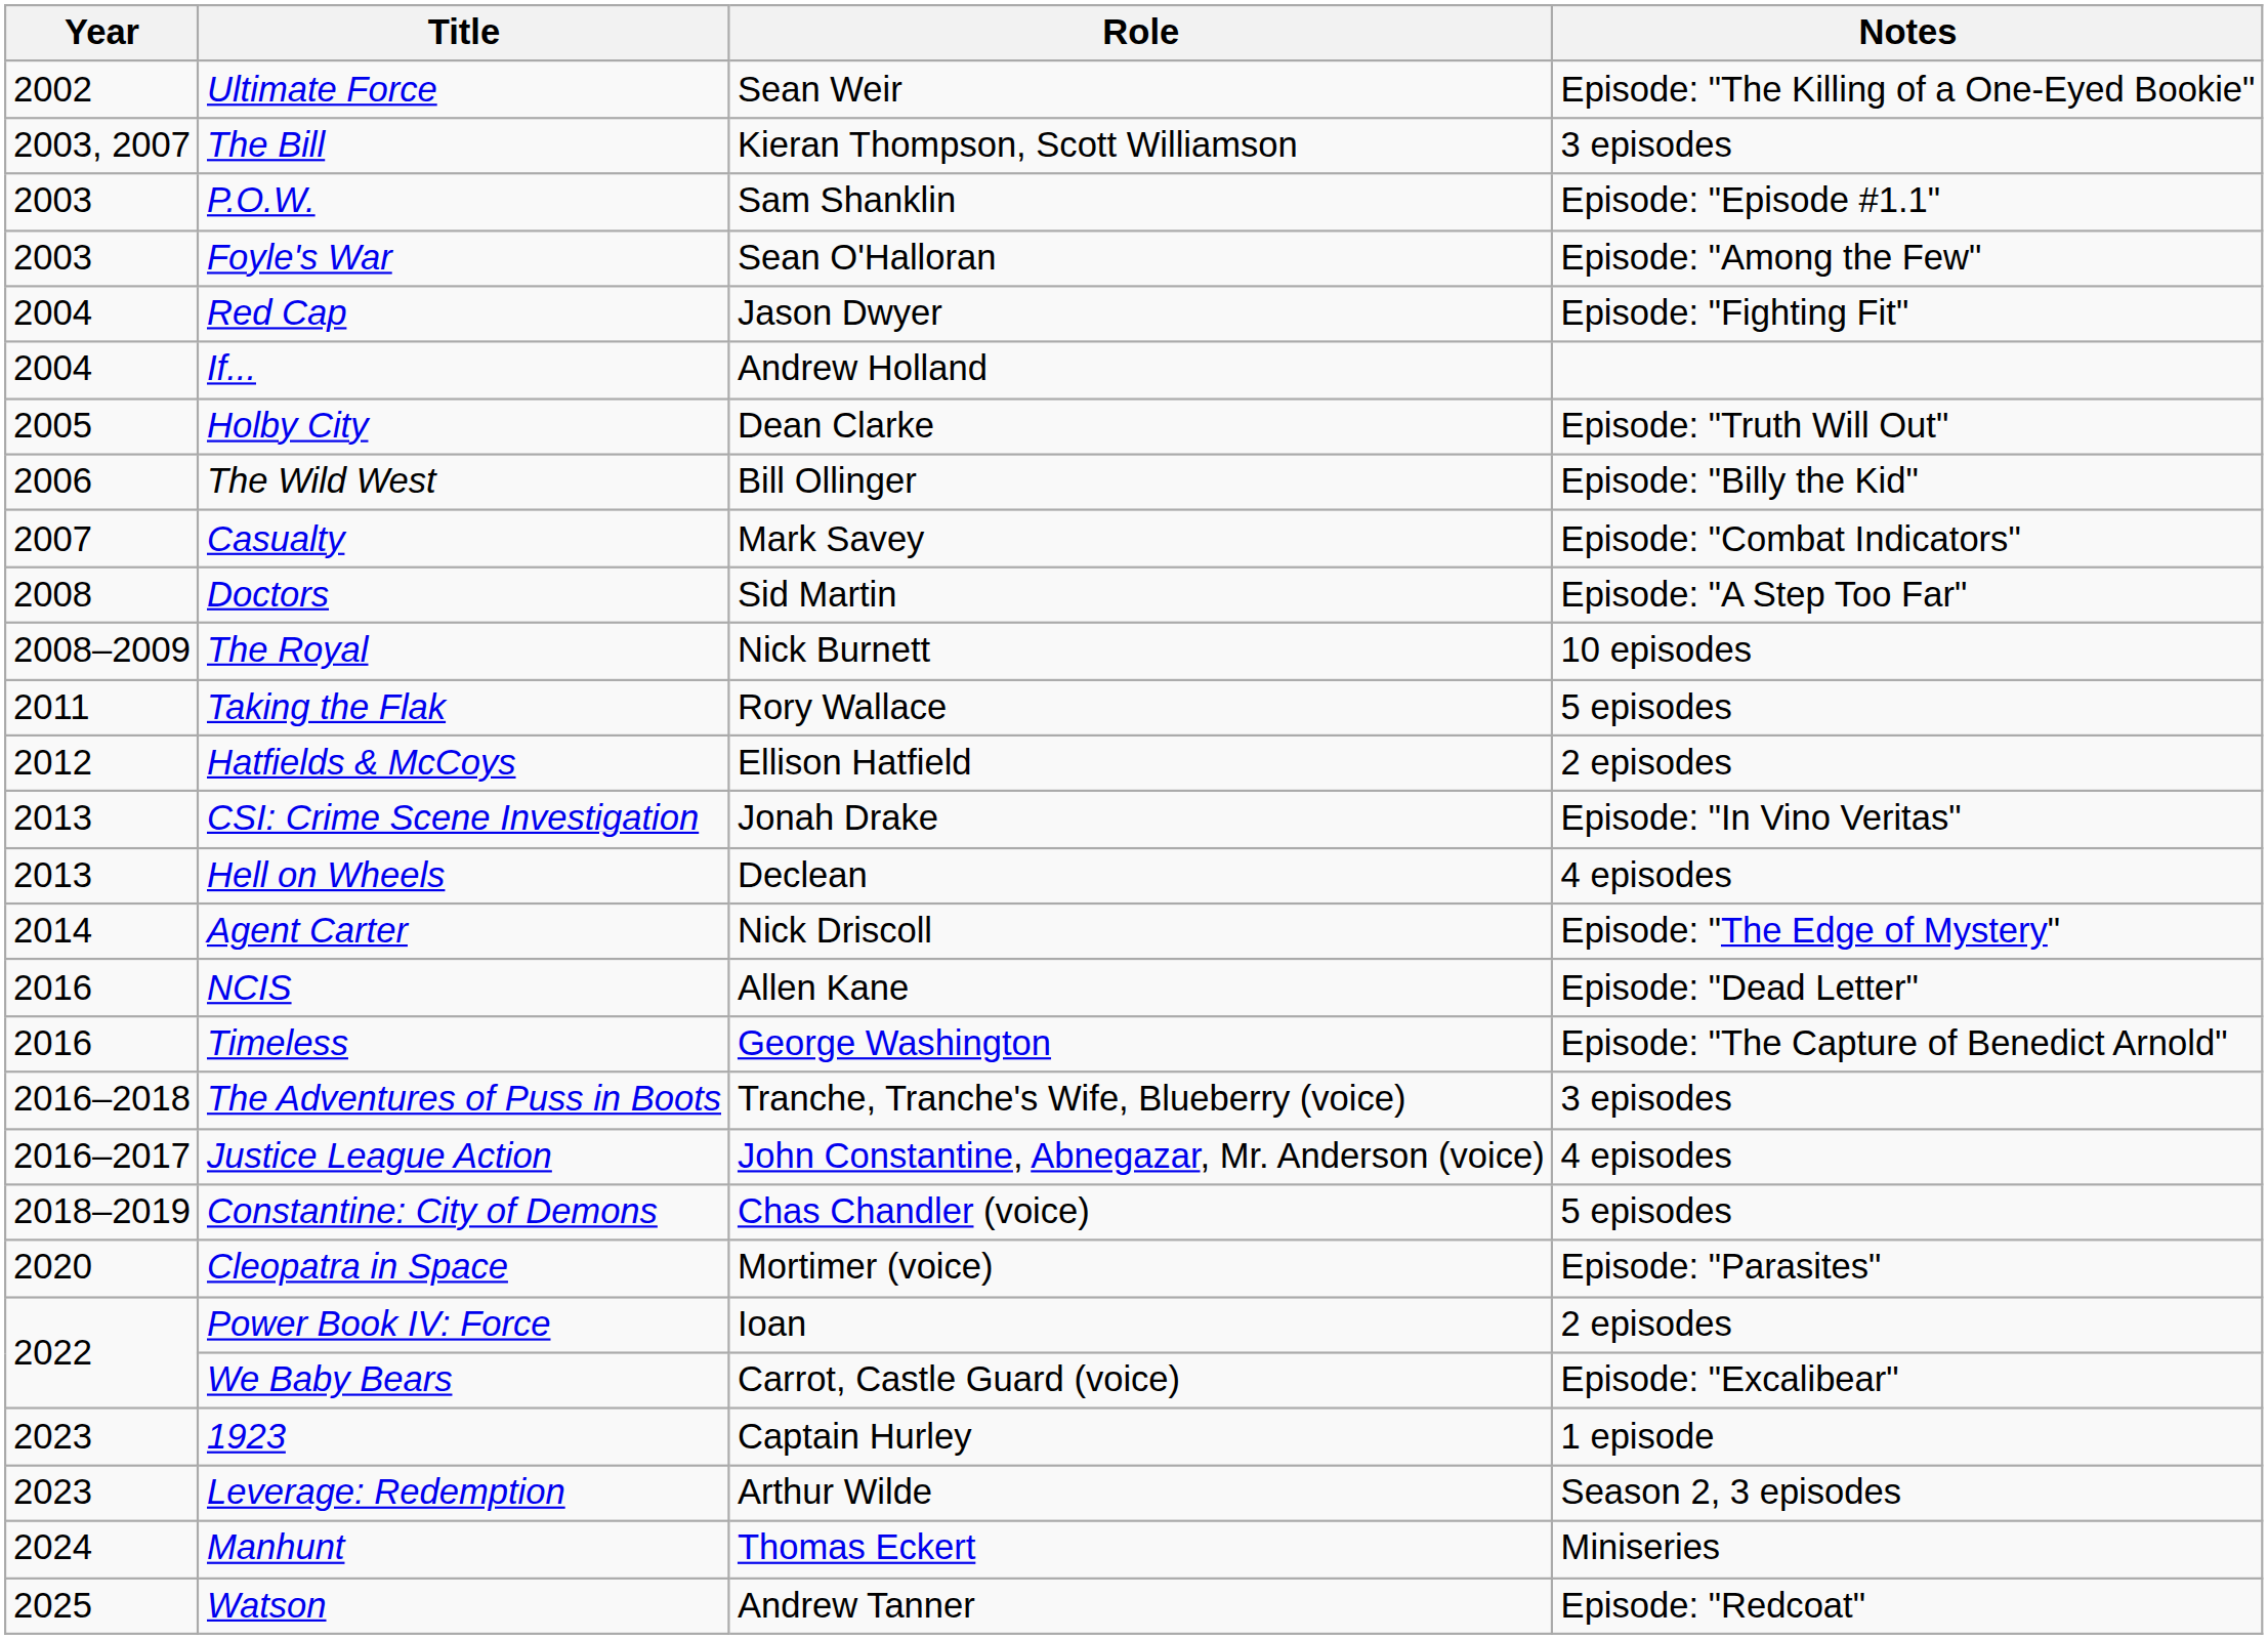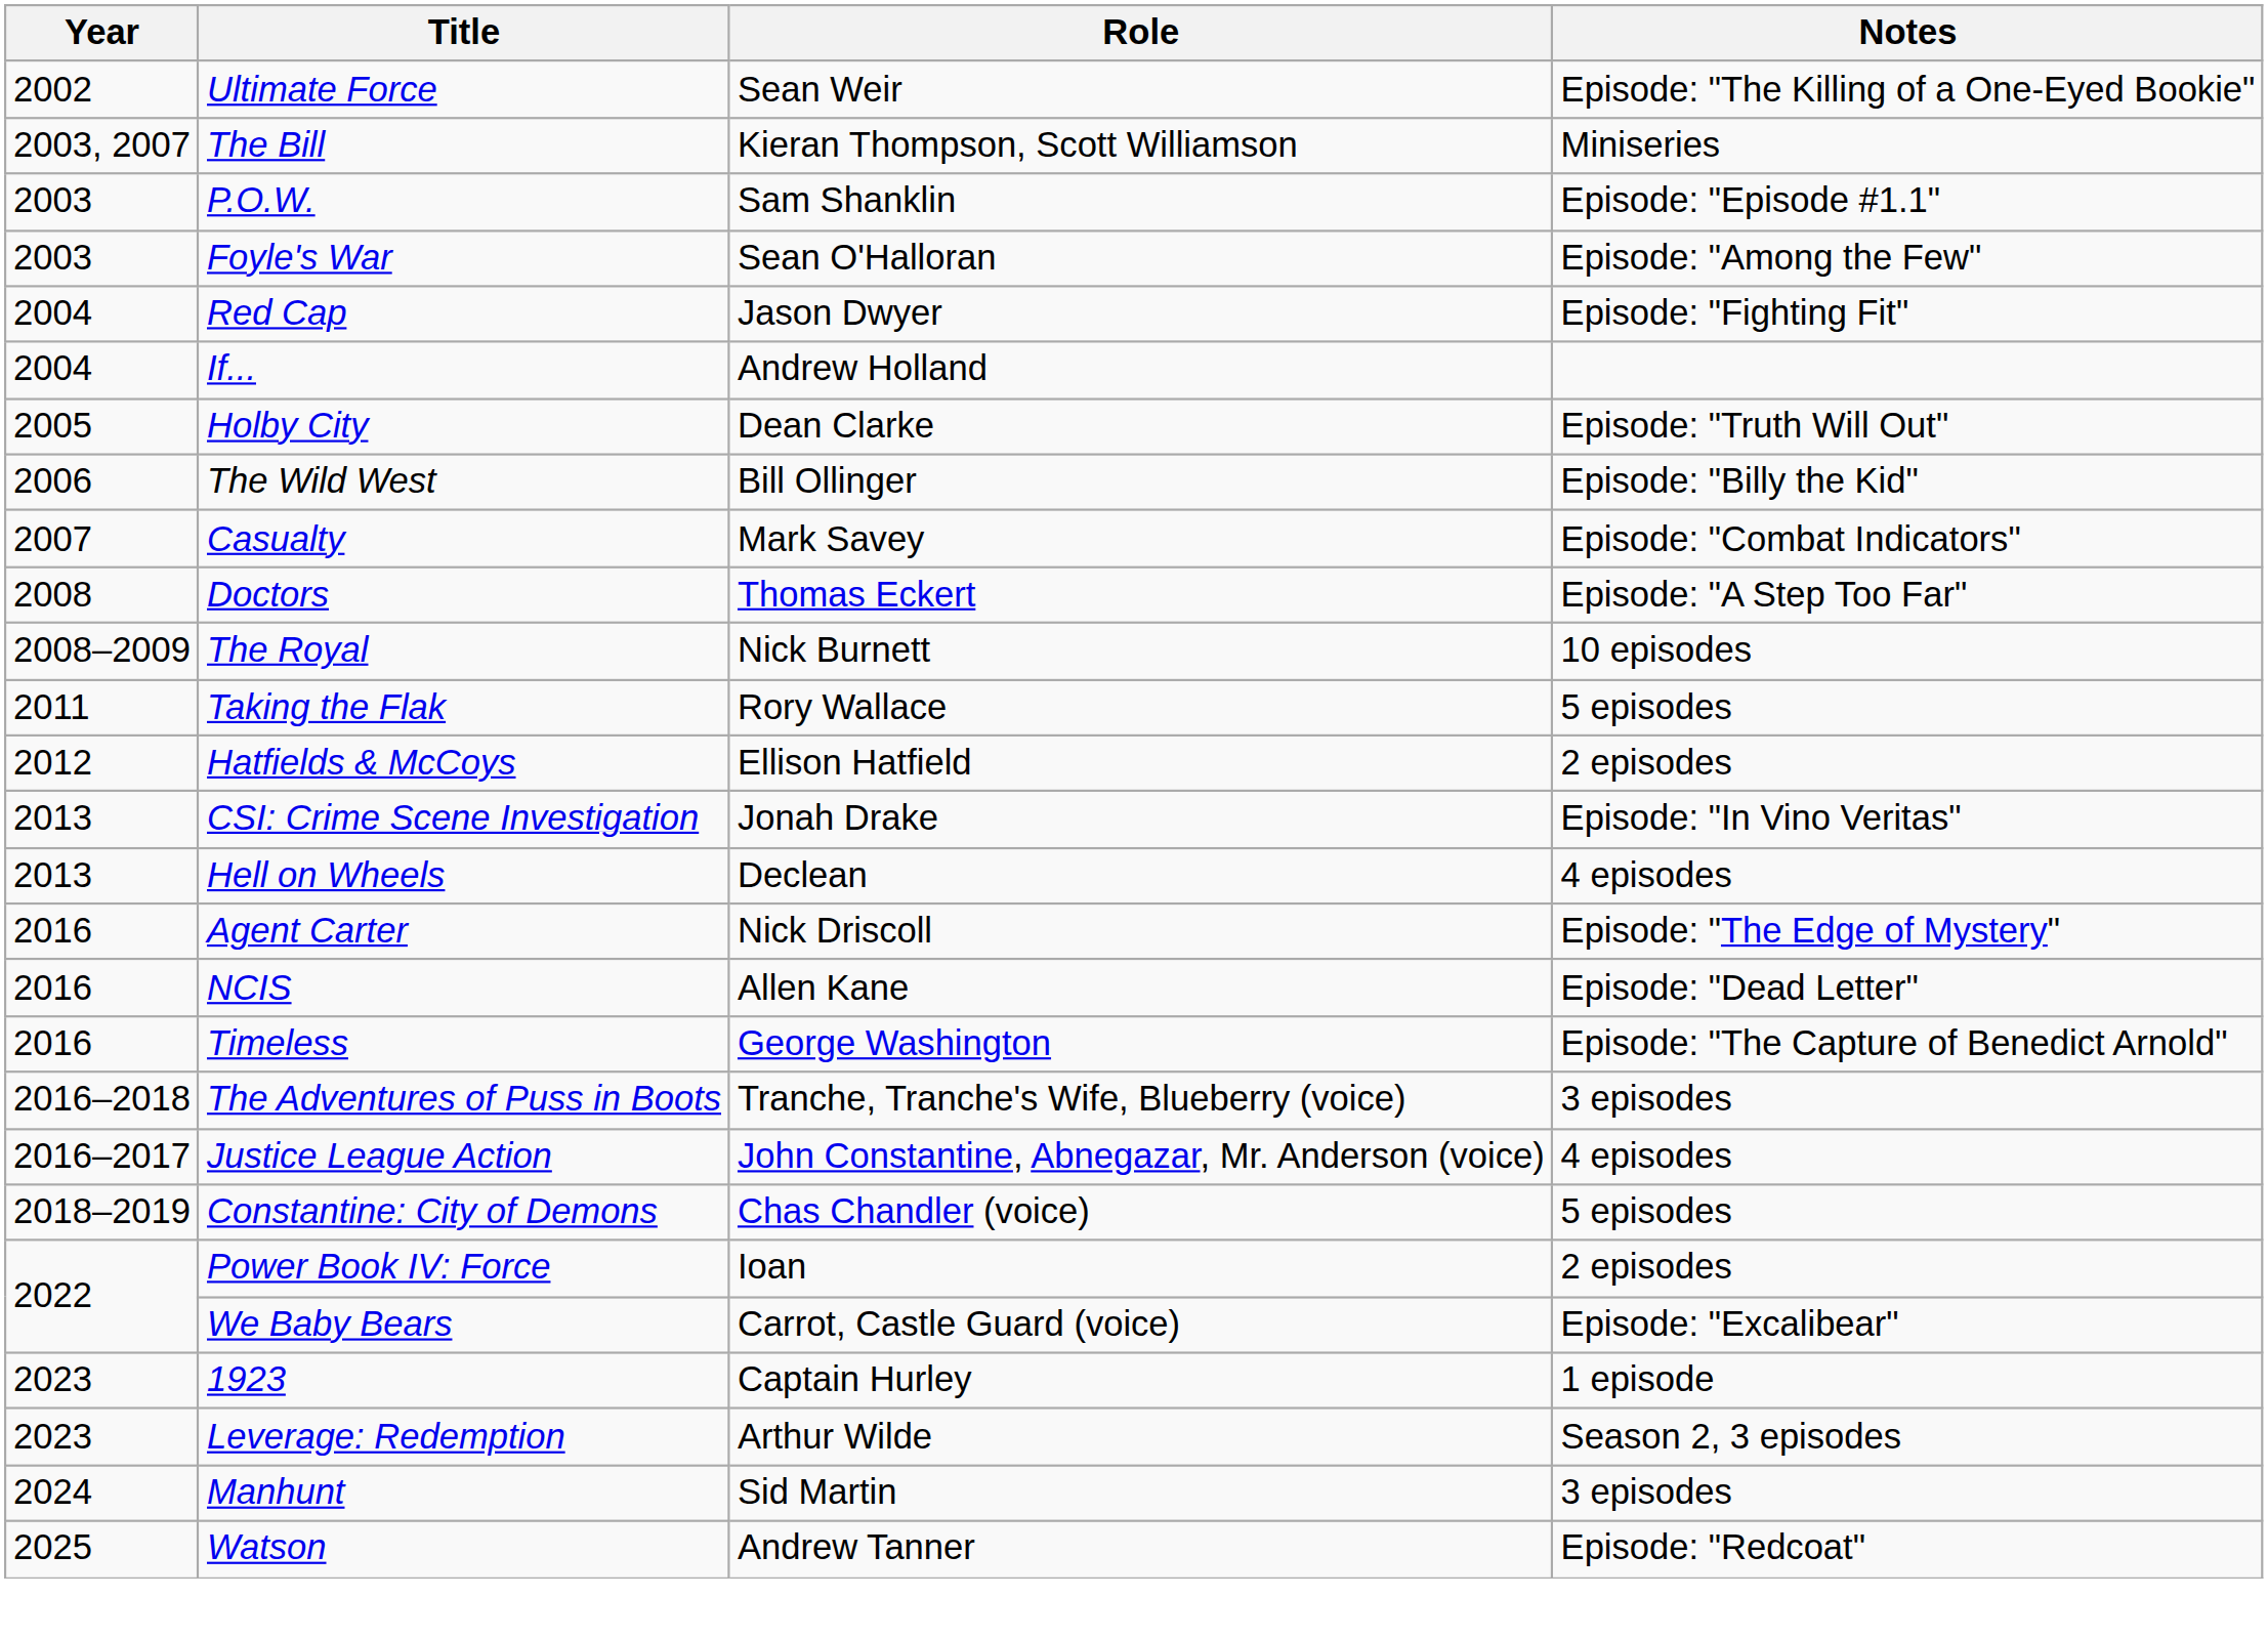 <table class="wikitable sortable">
 <tr>
 <th>Year</th>
 <th>Title</th>
 <th>Role</th>
 <th>Notes</th>
 </tr>
 <tr>
 <td>2002</td>
 <td><em><a href='#'>Ultimate Force</a></em></td>
 <td>Sean Weir</td>
 <td>Episode: "The Killing of a One-Eyed Bookie"</td>
 </tr>
 <tr>
 <td>2003, 2007</td>
 <td><em><a href='#'>The Bill</a></em></td>
 <td>Kieran Thompson, Scott Williamson</td>
-<td>3 episodes</td>
+<td>Miniseries</td>
 </tr>
 <tr>
 <td>2003</td>
 <td><em><a href='#'>P.O.W.</a></em></td>
 <td>Sam Shanklin</td>
 <td>Episode: "Episode #1.1"</td>
 </tr>
 <tr>
 <td>2003</td>
 <td><em><a href='#'>Foyle's War</a></em></td>
 <td>Sean O'Halloran</td>
 <td>Episode: "Among the Few"</td>
 </tr>
 <tr>
 <td>2004</td>
 <td><em><a href='#'>Red Cap</a></em></td>
 <td>Jason Dwyer</td>
 <td>Episode: "Fighting Fit"</td>
 </tr>
 <tr>
 <td>2004</td>
 <td><em><a href='#'>If...</a></em></td>
 <td>Andrew Holland</td>
 <td></td>
 </tr>
 <tr>
 <td>2005</td>
 <td><em><a href='#'>Holby City</a></em></td>
 <td>Dean Clarke</td>
 <td>Episode: "Truth Will Out"</td>
 </tr>
 <tr>
 <td>2006</td>
 <td><em>The Wild West</em></td>
 <td>Bill Ollinger</td>
 <td>Episode: "Billy the Kid"</td>
 </tr>
 <tr>
 <td>2007</td>
 <td><em><a href='#'>Casualty</a></em></td>
 <td>Mark Savey</td>
 <td>Episode: "Combat Indicators"</td>
 </tr>
 <tr>
 <td>2008</td>
 <td><em><a href='#'>Doctors</a></em></td>
-<td>Sid Martin</td>
+<td><a href='#'>Thomas Eckert</a></td>
 <td>Episode: "A Step Too Far"</td>
 </tr>
 <tr>
 <td>2008–2009</td>
 <td><em><a href='#'>The Royal</a></em></td>
 <td>Nick Burnett</td>
 <td>10 episodes</td>
 </tr>
 <tr>
 <td>2011</td>
 <td><em><a href='#'>Taking the Flak</a></em></td>
 <td>Rory Wallace</td>
 <td>5 episodes</td>
 </tr>
 <tr>
 <td>2012</td>
 <td><em><a href='#'>Hatfields & McCoys</a></em></td>
 <td>Ellison Hatfield</td>
 <td>2 episodes</td>
 </tr>
 <tr>
 <td>2013</td>
 <td><em><a href='#'>CSI: Crime Scene Investigation</a></em></td>
 <td>Jonah Drake</td>
 <td>Episode: "In Vino Veritas"</td>
 </tr>
 <tr>
 <td>2013</td>
 <td><em><a href='#'>Hell on Wheels</a></em></td>
 <td>Declean</td>
 <td>4 episodes</td>
 </tr>
 <tr>
-<td>2014</td>
+<td>2016</td>
 <td><em><a href='#'>Agent Carter</a></em></td>
 <td>Nick Driscoll</td>
 <td>Episode: "<a href='#'>The Edge of Mystery</a>"</td>
 </tr>
 <tr>
 <td>2016</td>
 <td><em><a href='#'>NCIS</a></em></td>
 <td>Allen Kane</td>
 <td>Episode: "Dead Letter"</td>
 </tr>
 <tr>
 <td>2016</td>
 <td><em><a href='#'>Timeless</a></em></td>
 <td><a href='#'>George Washington</a></td>
 <td>Episode: "The Capture of Benedict Arnold"</td>
 </tr>
 <tr>
 <td>2016–2018</td>
 <td><em><a href='#'>The Adventures of Puss in Boots</a></em></td>
 <td>Tranche, Tranche's Wife, Blueberry (voice)</td>
 <td>3 episodes</td>
 </tr>
 <tr>
 <td>2016–2017</td>
 <td><em><a href='#'>Justice League Action</a></em></td>
 <td><a href='#'>John Constantine</a>, <a href='#'>Abnegazar</a>, Mr. Anderson (voice)</td>
 <td>4 episodes</td>
 </tr>
 <tr>
 <td>2018–2019</td>
 <td><em><a href='#'>Constantine: City of Demons</a></em></td>
 <td><a href='#'>Chas Chandler</a> (voice)</td>
 <td>5 episodes</td>
 </tr>
 <tr>
-<td>2020</td>
-<td><em><a href='#'>Cleopatra in Space</a></em></td>
-<td>Mortimer (voice)</td>
-<td>Episode: "Parasites"</td>
-</tr>
-<tr>
 <td rowspan="2">2022</td>
 <td><em><a href='#'>Power Book IV: Force</a></em></td>
 <td>Ioan</td>
 <td>2 episodes</td>
 </tr>
 <tr>
 <td><em><a href='#'>We Baby Bears</a></em></td>
 <td>Carrot, Castle Guard (voice)</td>
 <td>Episode: "Excalibear"</td>
 </tr>
 <tr>
 <td>2023</td>
 <td><em><a href='#'>1923</a></em></td>
 <td>Captain Hurley</td>
 <td>1 episode</td>
 </tr>
 <tr>
 <td>2023</td>
 <td><em><a href='#'>Leverage: Redemption</a></em></td>
 <td>Arthur Wilde</td>
 <td>Season 2, 3 episodes</td>
 </tr>
 <tr>
 <td>2024</td>
 <td><em><a href='#'>Manhunt</a></em></td>
-<td><a href='#'>Thomas Eckert</a></td>
-<td>Miniseries</td>
+<td>Sid Martin</td>
+<td>3 episodes</td>
 </tr>
 <tr>
 <td>2025</td>
 <td><em><a href='#'>Watson</a></em></td>
 <td>Andrew Tanner</td>
 <td>Episode: "Redcoat"</td>
 </tr>
 </table>
